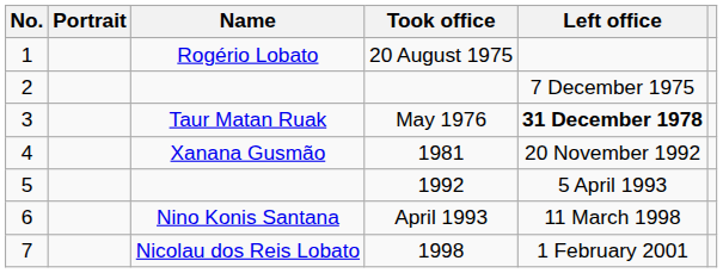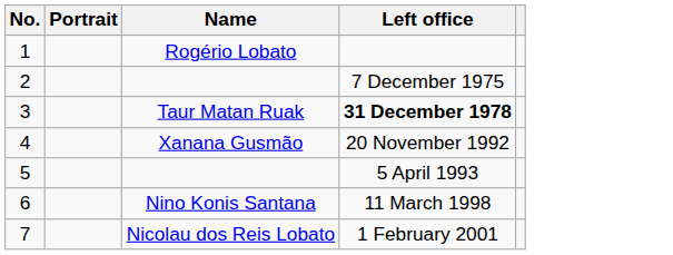 <table class="wikitable" style="text-align:center;">
 <tr>
 <th>No.</th>
 <th>Portrait</th>
 <th>Name</th>
-<th>Took office</th>
 <th>Left office</th>
 <th></th>
 </tr>
 <tr>
 <td>1</td>
 <td></td>
 <td><a href='#'>Rogério Lobato</a></td>
-<td>20 August 1975</td>
 <td></td>
 <td></td>
 </tr>
 <tr>
 <td>2</td>
-<td></td>
 <td></td>
 <td></td>
 <td>7 December 1975</td>
 <td></td>
 </tr>
 <tr>
 <td>3</td>
 <td></td>
 <td><a href='#'>Taur Matan Ruak</a></td>
-<td>May 1976</td>
 <td><strong>31 December 1978</strong></td>
 <td></td>
 </tr>
 <tr>
 <td>4</td>
 <td></td>
 <td><a href='#'>Xanana Gusmão</a></td>
-<td>1981</td>
 <td>20 November 1992</td>
 <td></td>
 </tr>
 <tr>
 <td>5</td>
 <td></td>
 <td></td>
-<td>1992</td>
 <td>5 April 1993</td>
 <td></td>
 </tr>
 <tr>
 <td>6</td>
 <td></td>
 <td><a href='#'>Nino Konis Santana</a></td>
-<td>April 1993</td>
 <td>11 March 1998</td>
 <td></td>
 </tr>
 <tr>
 <td>7</td>
 <td></td>
 <td><a href='#'>Nicolau dos Reis Lobato</a></td>
-<td>1998</td>
 <td>1 February 2001</td>
 <td></td>
 </tr>
 </table>
